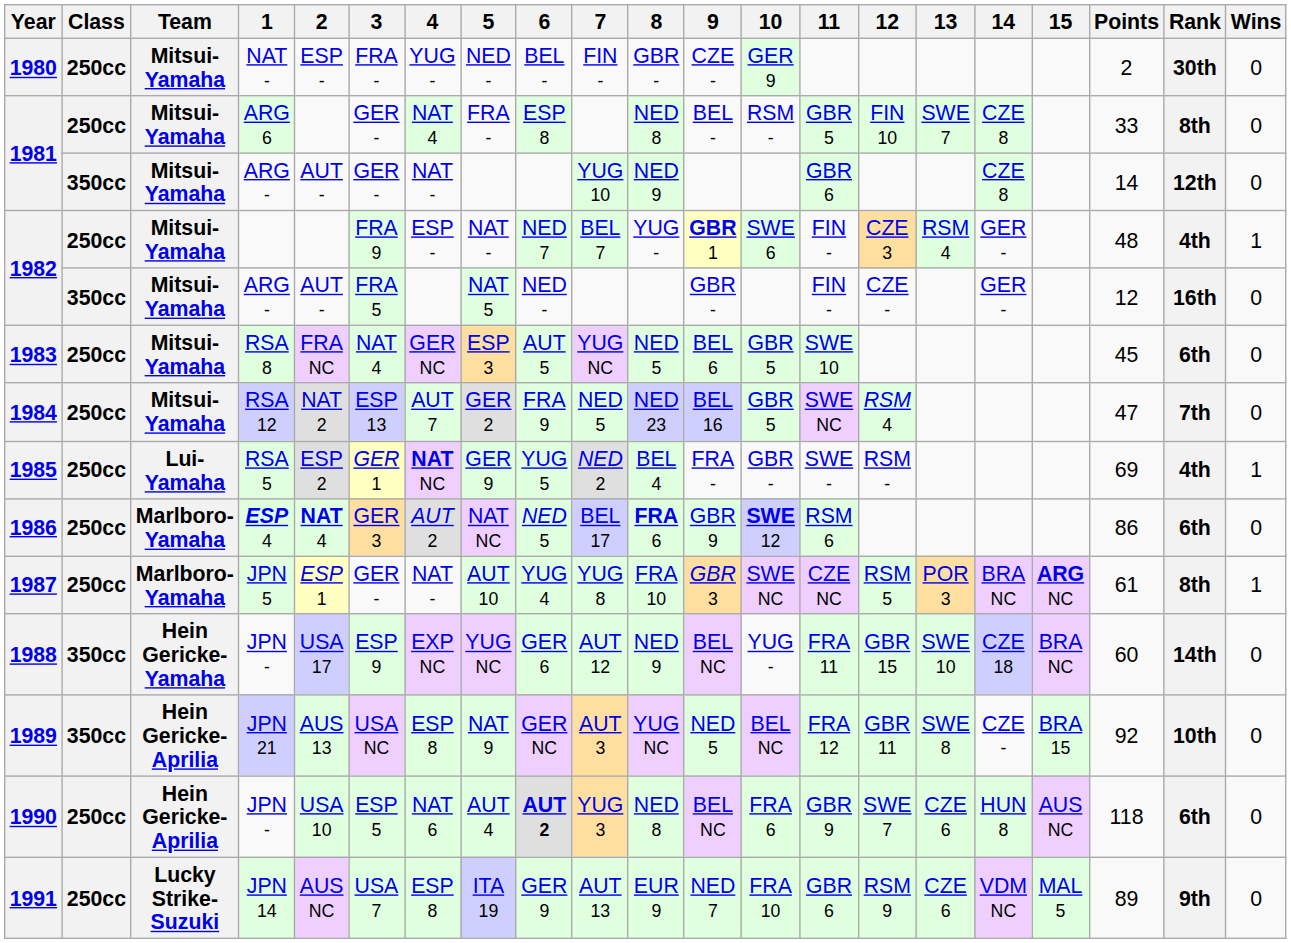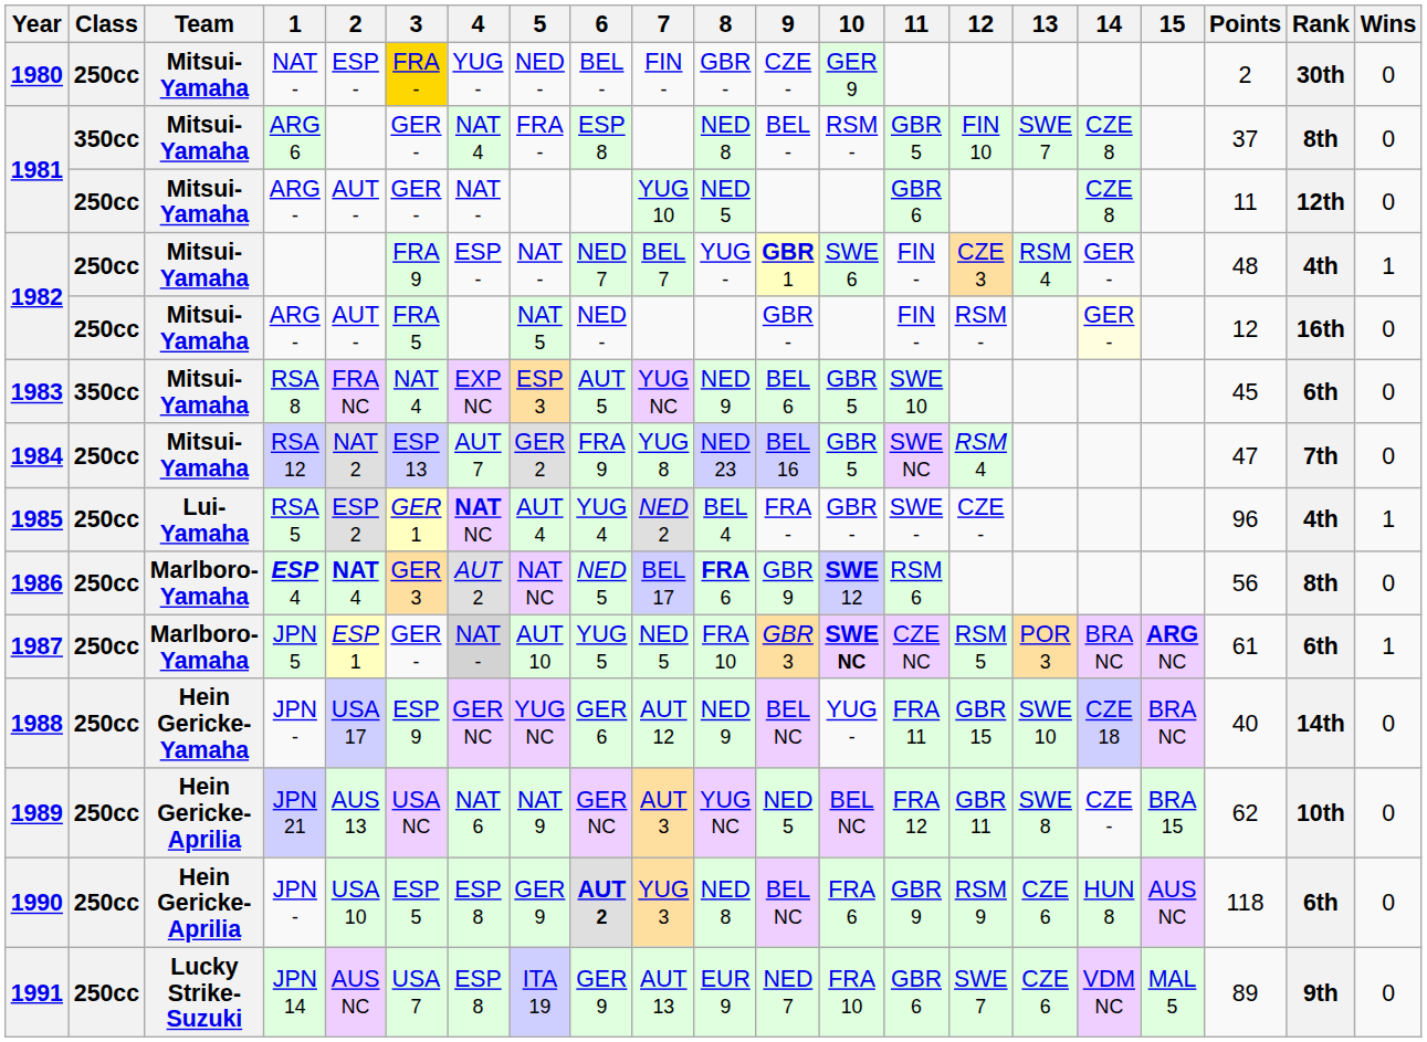 <table class="wikitable" style="text-align:center; font-size:95%">
 <tr>
 <th>Year</th>
 <th>Class</th>
 <th>Team</th>
 <th>1</th>
 <th>2</th>
 <th>3</th>
 <th>4</th>
 <th>5</th>
 <th>6</th>
 <th>7</th>
 <th>8</th>
 <th>9</th>
 <th>10</th>
 <th>11</th>
 <th>12</th>
 <th>13</th>
 <th>14</th>
 <th>15</th>
 <th>Points</th>
 <th>Rank</th>
 <th>Wins</th>
 </tr>
 <tr>
 <th><a href='#'>1980</a></th>
 <th>250cc</th>
 <th>Mitsui-<a href='#'>Yamaha</a></th>
 <td><a href='#'>NAT</a><br><small>-</small></td>
 <td><a href='#'>ESP</a><br><small>-</small></td>
-<td><a href='#'>FRA</a><br><small>-</small></td>
+<td style="background: gold;"><a href='#'>FRA</a><br><small>-</small></td>
 <td><a href='#'>YUG</a><br><small>-</small></td>
 <td><a href='#'>NED</a><br><small>-</small></td>
 <td><a href='#'>BEL</a><br><small>-</small></td>
 <td><a href='#'>FIN</a><br><small>-</small></td>
 <td><a href='#'>GBR</a><br><small>-</small></td>
 <td><a href='#'>CZE</a><br><small>-</small></td>
 <td style="background:#DFFFDF;"><a href='#'>GER</a><br><small>9</small></td>
 <td></td>
 <td></td>
 <td></td>
 <td></td>
 <td></td>
 <td>2</td>
 <th>30th</th>
 <td>0</td>
 </tr>
 <tr>
 <th rowspan=2><a href='#'>1981</a></th>
-<th>250cc</th>
+<th>350cc</th>
 <th>Mitsui-<a href='#'>Yamaha</a></th>
 <td style="background:#DFFFDF;"><a href='#'>ARG</a><br><small>6</small></td>
 <td></td>
 <td><a href='#'>GER</a><br><small>-</small></td>
 <td style="background:#DFFFDF;"><a href='#'>NAT</a><br><small>4</small></td>
 <td><a href='#'>FRA</a><br><small>-</small></td>
 <td style="background:#DFFFDF;"><a href='#'>ESP</a><br><small>8</small></td>
 <td></td>
 <td style="background:#DFFFDF;"><a href='#'>NED</a><br><small>8</small></td>
 <td><a href='#'>BEL</a><br><small>-</small></td>
 <td><a href='#'>RSM</a><br><small>-</small></td>
 <td style="background:#DFFFDF;"><a href='#'>GBR</a><br><small>5</small></td>
 <td style="background:#DFFFDF;"><a href='#'>FIN</a><br><small>10</small></td>
 <td style="background:#DFFFDF;"><a href='#'>SWE</a><br><small>7</small></td>
 <td style="background:#DFFFDF;"><a href='#'>CZE</a><br><small>8</small></td>
 <td></td>
-<td>33</td>
+<td>37</td>
 <th>8th</th>
 <td>0</td>
 </tr>
 <tr>
-<th>350cc</th>
+<th>250cc</th>
 <th>Mitsui-<a href='#'>Yamaha</a></th>
 <td><a href='#'>ARG</a><br><small>-</small></td>
 <td><a href='#'>AUT</a><br><small>-</small></td>
 <td><a href='#'>GER</a><br><small>-</small></td>
 <td><a href='#'>NAT</a><br><small>-</small></td>
 <td></td>
 <td></td>
 <td style="background:#DFFFDF;"><a href='#'>YUG</a><br><small>10</small></td>
-<td style="background:#DFFFDF;"><a href='#'>NED</a><br><small>9</small></td>
+<td style="background:#DFFFDF;"><a href='#'>NED</a><br><small>5</small></td>
 <td></td>
 <td></td>
 <td style="background:#DFFFDF;"><a href='#'>GBR</a><br><small>6</small></td>
 <td></td>
 <td></td>
 <td style="background:#DFFFDF;"><a href='#'>CZE</a><br><small>8</small></td>
 <td></td>
-<td>14</td>
+<td>11</td>
 <th>12th</th>
 <td>0</td>
 </tr>
 <tr>
 <th rowspan=2><a href='#'>1982</a></th>
 <th>250cc</th>
 <th>Mitsui-<a href='#'>Yamaha</a></th>
 <td></td>
 <td></td>
 <td style="background:#DFFFDF;"><a href='#'>FRA</a><br><small>9</small></td>
 <td><a href='#'>ESP</a><br><small>-</small></td>
 <td><a href='#'>NAT</a><br><small>-</small></td>
 <td style="background:#DFFFDF;"><a href='#'>NED</a><br><small>7</small></td>
 <td style="background:#DFFFDF;"><a href='#'>BEL</a><br><small>7</small></td>
 <td><a href='#'>YUG</a><br><small>-</small></td>
 <td style="background:#FFFFBF;"><strong><a href='#'>GBR</a></strong><br><small>1</small></td>
 <td style="background:#DFFFDF;"><a href='#'>SWE</a><br><small>6</small></td>
 <td><a href='#'>FIN</a><br><small>-</small></td>
 <td style="background:#FFDF9F;"><a href='#'>CZE</a><br><small>3</small></td>
 <td style="background:#DFFFDF;"><a href='#'>RSM</a><br><small>4</small></td>
 <td><a href='#'>GER</a><br><small>-</small></td>
 <td></td>
 <td>48</td>
 <th>4th</th>
 <td>1</td>
 </tr>
 <tr>
-<th>350cc</th>
+<th>250cc</th>
 <th>Mitsui-<a href='#'>Yamaha</a></th>
 <td><a href='#'>ARG</a><br><small>-</small></td>
 <td><a href='#'>AUT</a><br><small>-</small></td>
 <td style="background:#DFFFDF;"><a href='#'>FRA</a><br><small>5</small></td>
 <td></td>
 <td style="background:#DFFFDF;"><a href='#'>NAT</a><br><small>5</small></td>
 <td><a href='#'>NED</a><br><small>-</small></td>
 <td></td>
 <td></td>
 <td><a href='#'>GBR</a><br><small>-</small></td>
 <td></td>
 <td><a href='#'>FIN</a><br><small>-</small></td>
-<td><a href='#'>CZE</a><br><small>-</small></td>
+<td><a href='#'>RSM</a><br><small>-</small></td>
 <td></td>
-<td><a href='#'>GER</a><br><small>-</small></td>
+<td style="background: lightyellow;"><a href='#'>GER</a><br><small>-</small></td>
 <td></td>
 <td>12</td>
 <th>16th</th>
 <td>0</td>
 </tr>
 <tr>
 <th><a href='#'>1983</a></th>
-<th>250cc</th>
+<th>350cc</th>
 <th>Mitsui-<a href='#'>Yamaha</a></th>
 <td style="background:#DFFFDF;"><a href='#'>RSA</a><br><small>8</small></td>
 <td style="background:#EFCFFF;"><a href='#'>FRA</a><br><small>NC</small></td>
 <td style="background:#DFFFDF;"><a href='#'>NAT</a><br><small>4</small></td>
-<td style="background:#EFCFFF;"><a href='#'>GER</a><br><small>NC</small></td>
+<td style="background:#EFCFFF;"><a href='#'>EXP</a><br><small>NC</small></td>
 <td style="background:#FFDF9F;"><a href='#'>ESP</a><br><small>3</small></td>
 <td style="background:#DFFFDF;"><a href='#'>AUT</a><br><small>5</small></td>
 <td style="background:#EFCFFF;"><a href='#'>YUG</a><br><small>NC</small></td>
-<td style="background:#DFFFDF;"><a href='#'>NED</a><br><small>5</small></td>
+<td style="background:#DFFFDF;"><a href='#'>NED</a><br><small>9</small></td>
 <td style="background:#DFFFDF;"><a href='#'>BEL</a><br><small>6</small></td>
 <td style="background:#DFFFDF;"><a href='#'>GBR</a><br><small>5</small></td>
 <td style="background:#DFFFDF;"><a href='#'>SWE</a><br><small>10</small></td>
 <td></td>
 <td></td>
 <td></td>
 <td></td>
 <td>45</td>
 <th>6th</th>
 <td>0</td>
 </tr>
 <tr>
 <th><a href='#'>1984</a></th>
 <th>250cc</th>
 <th>Mitsui-<a href='#'>Yamaha</a></th>
 <td style="background:#CFCFFF;"><a href='#'>RSA</a><br><small>12</small></td>
 <td style="background:#DFDFDF;"><a href='#'>NAT</a><br><small>2</small></td>
 <td style="background:#CFCFFF;"><a href='#'>ESP</a><br><small>13</small></td>
 <td style="background:#DFFFDF;"><a href='#'>AUT</a><br><small>7</small></td>
 <td style="background:#DFDFDF;"><a href='#'>GER</a><br><small>2</small></td>
 <td style="background:#DFFFDF;"><a href='#'>FRA</a><br><small>9</small></td>
-<td style="background:#DFFFDF;"><a href='#'>NED</a><br><small>5</small></td>
+<td style="background:#DFFFDF;"><a href='#'>YUG</a><br><small>8</small></td>
 <td style="background:#CFCFFF;"><a href='#'>NED</a><br><small>23</small></td>
 <td style="background:#CFCFFF;"><a href='#'>BEL</a><br><small>16</small></td>
 <td style="background:#DFFFDF;"><a href='#'>GBR</a><br><small>5</small></td>
 <td style="background:#EFCFFF;"><a href='#'>SWE</a><br><small>NC</small></td>
 <td style="background:#DFFFDF;"><em><a href='#'>RSM</a></em><br><small>4</small></td>
 <td></td>
 <td></td>
 <td></td>
 <td>47</td>
 <th>7th</th>
 <td>0</td>
 </tr>
 <tr>
 <th><a href='#'>1985</a></th>
 <th>250cc</th>
 <th>Lui-<a href='#'>Yamaha</a></th>
 <td style="background:#DFFFDF;"><a href='#'>RSA</a><br><small>5</small></td>
 <td style="background:#DFDFDF;"><a href='#'>ESP</a><br><small>2</small></td>
 <td style="background:#FFFFBF;"><em><a href='#'>GER</a></em><br><small>1</small></td>
 <td style="background:#EFCFFF;"><strong><a href='#'>NAT</a></strong><br><small>NC</small></td>
-<td style="background:#DFFFDF;"><a href='#'>GER</a><br><small>9</small></td>
-<td style="background:#DFFFDF;"><a href='#'>YUG</a><br><small>5</small></td>
+<td style="background:#DFFFDF;"><a href='#'>AUT</a><br><small>4</small></td>
+<td style="background:#DFFFDF;"><a href='#'>YUG</a><br><small>4</small></td>
 <td style="background:#DFDFDF;"><em><a href='#'>NED</a></em><br><small>2</small></td>
 <td style="background:#DFFFDF;"><a href='#'>BEL</a><br><small>4</small></td>
 <td><a href='#'>FRA</a><br><small>-</small></td>
 <td><a href='#'>GBR</a><br><small>-</small></td>
 <td><a href='#'>SWE</a><br><small>-</small></td>
-<td><a href='#'>RSM</a><br><small>-</small></td>
+<td><a href='#'>CZE</a><br><small>-</small></td>
 <td></td>
 <td></td>
 <td></td>
-<td>69</td>
+<td>96</td>
 <th>4th</th>
 <td>1</td>
 </tr>
 <tr>
 <th><a href='#'>1986</a></th>
 <th>250cc</th>
 <th>Marlboro-<a href='#'>Yamaha</a></th>
 <td style="background:#DFFFDF;"><strong><em><a href='#'>ESP</a></em></strong><br><small>4</small></td>
 <td style="background:#DFFFDF;"><strong><a href='#'>NAT</a></strong><br><small>4</small></td>
 <td style="background:#FFDF9F;"><a href='#'>GER</a><br><small>3</small></td>
 <td style="background:#DFDFDF;"><em><a href='#'>AUT</a></em><br><small>2</small></td>
 <td style="background:#EFCFFF;"><a href='#'>NAT</a><br><small>NC</small></td>
 <td style="background:#DFFFDF;"><em><a href='#'>NED</a></em><br><small>5</small></td>
 <td style="background:#CFCFFF;"><a href='#'>BEL</a><br><small>17</small></td>
 <td style="background:#DFFFDF;"><strong><a href='#'>FRA</a></strong><br><small>6</small></td>
 <td style="background:#DFFFDF;"><a href='#'>GBR</a><br><small>9</small></td>
 <td style="background:#CFCFFF;"><strong><a href='#'>SWE</a></strong><br><small>12</small></td>
 <td style="background:#DFFFDF;"><a href='#'>RSM</a><br><small>6</small></td>
 <td></td>
 <td></td>
 <td></td>
 <td></td>
-<td>86</td>
-<th>6th</th>
+<td>56</td>
+<th>8th</th>
 <td>0</td>
 </tr>
 <tr>
 <th><a href='#'>1987</a></th>
 <th>250cc</th>
 <th>Marlboro-<a href='#'>Yamaha</a></th>
 <td style="background:#DFFFDF;"><a href='#'>JPN</a><br><small>5</small></td>
 <td style="background:#FFFFBF;"><em><a href='#'>ESP</a></em><br><small>1</small></td>
 <td><a href='#'>GER</a><br><small>-</small></td>
-<td><a href='#'>NAT</a><br><small>-</small></td>
+<td style="background: lightgrey;"><a href='#'>NAT</a><br><small>-</small></td>
 <td style="background:#DFFFDF;"><a href='#'>AUT</a><br><small>10</small></td>
-<td style="background:#DFFFDF;"><a href='#'>YUG</a><br><small>4</small></td>
-<td style="background:#DFFFDF;"><a href='#'>YUG</a><br><small>8</small></td>
+<td style="background:#DFFFDF;"><a href='#'>YUG</a><br><small>5</small></td>
+<td style="background:#DFFFDF;"><a href='#'>NED</a><br><small>5</small></td>
 <td style="background:#DFFFDF;"><a href='#'>FRA</a><br><small>10</small></td>
 <td style="background:#FFDF9F;"><em><a href='#'>GBR</a></em><br><small>3</small></td>
-<td style="background:#EFCFFF;"><a href='#'>SWE</a><br><small>NC</small></td>
+<td style="background:#EFCFFF;"><strong><a href='#'>SWE</a><br><small>NC</small></strong></td>
 <td style="background:#EFCFFF;"><a href='#'>CZE</a><br><small>NC</small></td>
 <td style="background:#DFFFDF;"><a href='#'>RSM</a><br><small>5</small></td>
 <td style="background:#FFDF9F;"><a href='#'>POR</a><br><small>3</small></td>
 <td style="background:#EFCFFF;"><a href='#'>BRA</a><br><small>NC</small></td>
 <td style="background:#EFCFFF;"><strong><a href='#'>ARG</a></strong><br><small>NC</small></td>
 <td>61</td>
-<th>8th</th>
+<th>6th</th>
 <td>1</td>
 </tr>
 <tr>
 <th><a href='#'>1988</a></th>
-<th>350cc</th>
+<th>250cc</th>
 <th>Hein Gericke-<a href='#'>Yamaha</a></th>
 <td><a href='#'>JPN</a><br><small>-</small></td>
 <td style="background:#CFCFFF;"><a href='#'>USA</a><br><small>17</small></td>
 <td style="background:#DFFFDF;"><a href='#'>ESP</a><br><small>9</small></td>
-<td style="background:#EFCFFF;"><a href='#'>EXP</a><br><small>NC</small></td>
+<td style="background:#EFCFFF;"><a href='#'>GER</a><br><small>NC</small></td>
 <td style="background:#EFCFFF;"><a href='#'>YUG</a><br><small>NC</small></td>
 <td style="background:#DFFFDF;"><a href='#'>GER</a><br><small>6</small></td>
 <td style="background:#DFFFDF;"><a href='#'>AUT</a><br><small>12</small></td>
 <td style="background:#DFFFDF;"><a href='#'>NED</a><br><small>9</small></td>
 <td style="background:#EFCFFF;"><a href='#'>BEL</a><br><small>NC</small></td>
 <td><a href='#'>YUG</a><br><small>-</small></td>
 <td style="background:#DFFFDF;"><a href='#'>FRA</a><br><small>11</small></td>
 <td style="background:#DFFFDF;"><a href='#'>GBR</a><br><small>15</small></td>
 <td style="background:#DFFFDF;"><a href='#'>SWE</a><br><small>10</small></td>
 <td style="background:#CFCFFF;"><a href='#'>CZE</a><br><small>18</small></td>
 <td style="background:#EFCFFF;"><a href='#'>BRA</a><br><small>NC</small></td>
-<td>60</td>
+<td>40</td>
 <th>14th</th>
 <td>0</td>
 </tr>
 <tr>
 <th><a href='#'>1989</a></th>
-<th>350cc</th>
+<th>250cc</th>
 <th>Hein Gericke-<a href='#'>Aprilia</a></th>
 <td style="background:#CFCFFF;"><a href='#'>JPN</a><br><small>21</small></td>
 <td style="background:#DFFFDF;"><a href='#'>AUS</a><br><small>13</small></td>
 <td style="background:#EFCFFF;"><a href='#'>USA</a><br><small>NC</small></td>
-<td style="background:#DFFFDF;"><a href='#'>ESP</a><br><small>8</small></td>
+<td style="background:#DFFFDF;"><a href='#'>NAT</a><br><small>6</small></td>
 <td style="background:#DFFFDF;"><a href='#'>NAT</a><br><small>9</small></td>
 <td style="background:#EFCFFF;"><a href='#'>GER</a><br><small>NC</small></td>
 <td style="background:#FFDF9F;"><a href='#'>AUT</a><br><small>3</small></td>
 <td style="background:#EFCFFF;"><a href='#'>YUG</a><br><small>NC</small></td>
 <td style="background:#DFFFDF;"><a href='#'>NED</a><br><small>5</small></td>
 <td style="background:#EFCFFF;"><a href='#'>BEL</a><br><small>NC</small></td>
 <td style="background:#DFFFDF;"><a href='#'>FRA</a><br><small>12</small></td>
 <td style="background:#DFFFDF;"><a href='#'>GBR</a><br><small>11</small></td>
 <td style="background:#DFFFDF;"><a href='#'>SWE</a><br><small>8</small></td>
 <td><a href='#'>CZE</a><br><small>-</small></td>
 <td style="background:#DFFFDF;"><a href='#'>BRA</a><br><small>15</small></td>
-<td>92</td>
+<td>62</td>
 <th>10th</th>
 <td>0</td>
 </tr>
 <tr>
 <th><a href='#'>1990</a></th>
 <th>250cc</th>
 <th>Hein Gericke-<a href='#'>Aprilia</a></th>
 <td><a href='#'>JPN</a><br><small>-</small></td>
 <td style="background:#DFFFDF;"><a href='#'>USA</a><br><small>10</small></td>
 <td style="background:#DFFFDF;"><a href='#'>ESP</a><br><small>5</small></td>
-<td style="background:#DFFFDF;"><a href='#'>NAT</a><br><small>6</small></td>
-<td style="background:#DFFFDF;"><a href='#'>AUT</a><br><small>4</small></td>
+<td style="background:#DFFFDF;"><a href='#'>ESP</a><br><small>8</small></td>
+<td style="background:#DFFFDF;"><a href='#'>GER</a><br><small>9</small></td>
 <td style="background:#DFDFDF;"><strong><a href='#'>AUT</a><br><small>2</small></strong></td>
 <td style="background:#FFDF9F;"><a href='#'>YUG</a><br><small>3</small></td>
 <td style="background:#DFFFDF;"><a href='#'>NED</a><br><small>8</small></td>
 <td style="background:#EFCFFF;"><a href='#'>BEL</a><br><small>NC</small></td>
 <td style="background:#DFFFDF;"><a href='#'>FRA</a><br><small>6</small></td>
 <td style="background:#DFFFDF;"><a href='#'>GBR</a><br><small>9</small></td>
-<td style="background:#DFFFDF;"><a href='#'>SWE</a><br><small>7</small></td>
+<td style="background:#DFFFDF;"><a href='#'>RSM</a><br><small>9</small></td>
 <td style="background:#DFFFDF;"><a href='#'>CZE</a><br><small>6</small></td>
 <td style="background:#DFFFDF;"><a href='#'>HUN</a><br><small>8</small></td>
 <td style="background:#EFCFFF;"><a href='#'>AUS</a><br><small>NC</small></td>
 <td>118</td>
 <th>6th</th>
 <td>0</td>
 </tr>
 <tr>
 <th><a href='#'>1991</a></th>
 <th>250cc</th>
 <th>Lucky Strike-<a href='#'>Suzuki</a></th>
 <td style="background:#DFFFDF;"><a href='#'>JPN</a><br><small>14</small></td>
 <td style="background:#EFCFFF;"><a href='#'>AUS</a><br><small>NC</small></td>
 <td style="background:#DFFFDF;"><a href='#'>USA</a><br><small>7</small></td>
 <td style="background:#DFFFDF;"><a href='#'>ESP</a><br><small>8</small></td>
 <td style="background:#CFCFFF;"><a href='#'>ITA</a><br><small>19</small></td>
 <td style="background:#DFFFDF;"><a href='#'>GER</a><br><small>9</small></td>
 <td style="background:#DFFFDF;"><a href='#'>AUT</a><br><small>13</small></td>
 <td style="background:#DFFFDF;"><a href='#'>EUR</a><br><small>9</small></td>
 <td style="background:#DFFFDF;"><a href='#'>NED</a><br><small>7</small></td>
 <td style="background:#DFFFDF;"><a href='#'>FRA</a><br><small>10</small></td>
 <td style="background:#DFFFDF;"><a href='#'>GBR</a><br><small>6</small></td>
-<td style="background:#DFFFDF;"><a href='#'>RSM</a><br><small>9</small></td>
+<td style="background:#DFFFDF;"><a href='#'>SWE</a><br><small>7</small></td>
 <td style="background:#DFFFDF;"><a href='#'>CZE</a><br><small>6</small></td>
 <td style="background:#EFCFFF;"><a href='#'>VDM</a><br><small>NC</small></td>
 <td style="background:#DFFFDF;"><a href='#'>MAL</a><br><small>5</small></td>
 <td>89</td>
 <th>9th</th>
 <td>0</td>
 </tr>
 <tr>
 </tr>
 </table>
